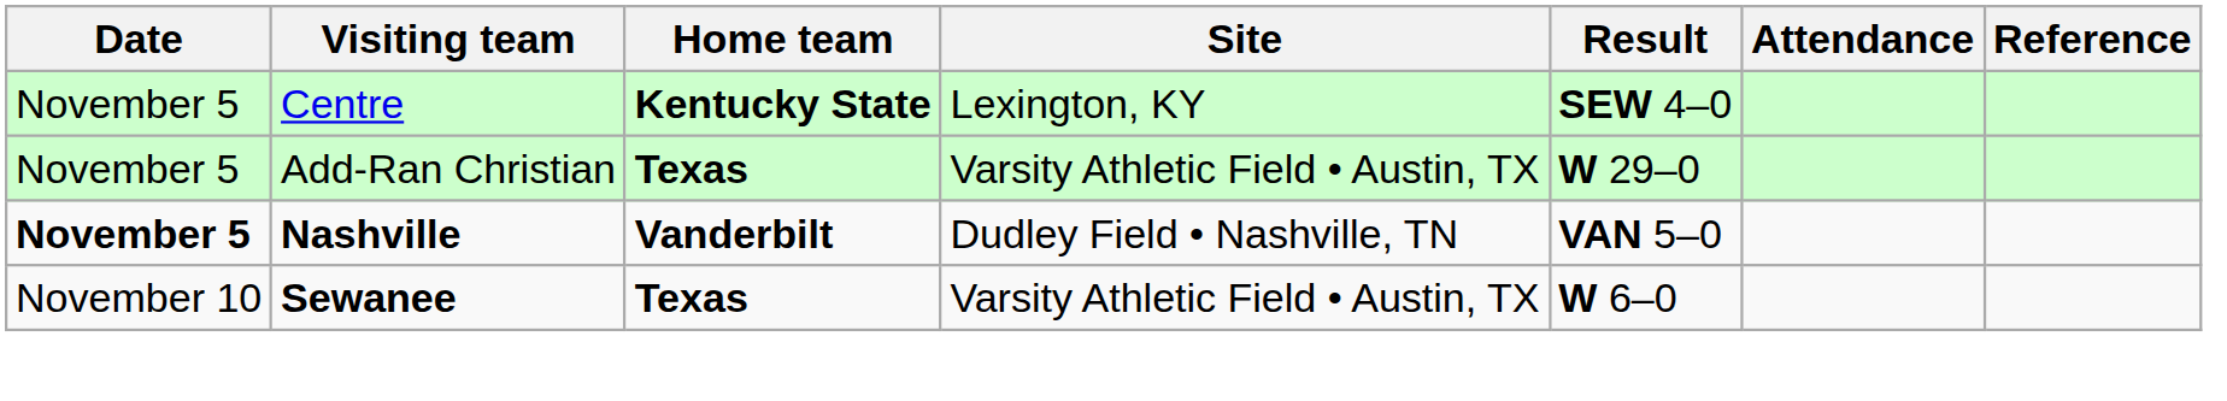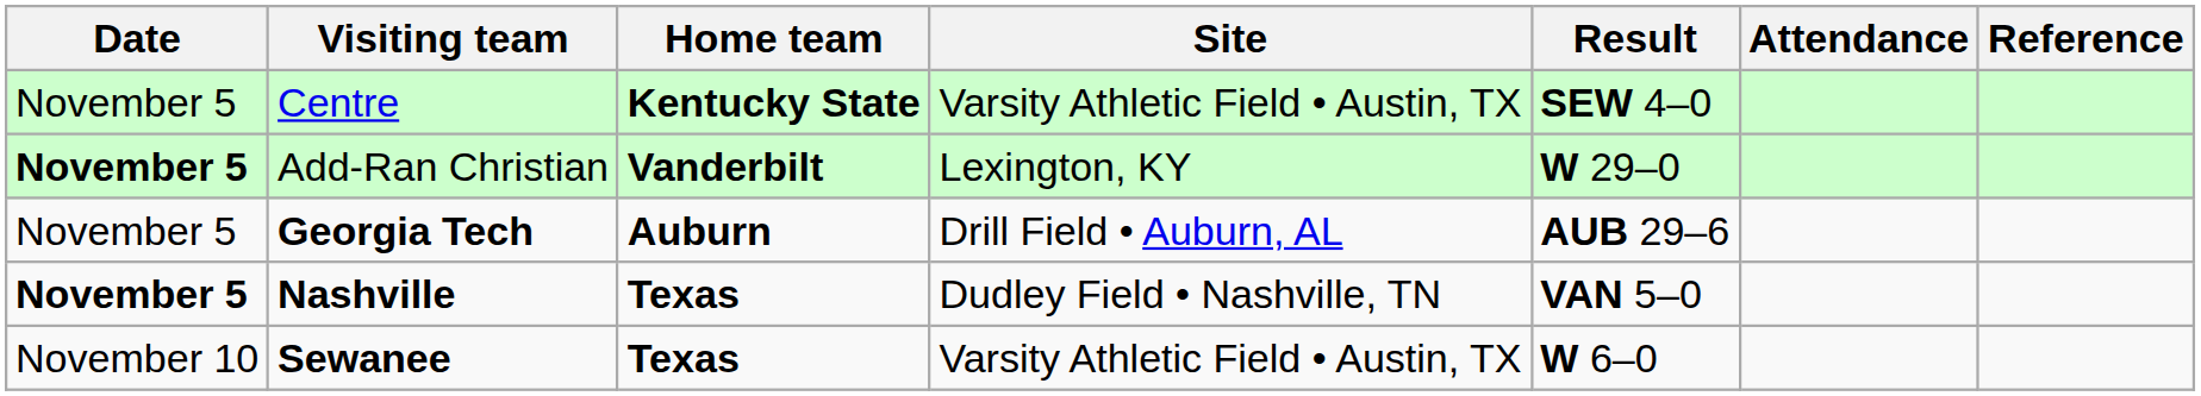 <table class="wikitable" style="font-size:95%;">
 <tr>
 <th>Date</th>
 <th>Visiting team</th>
 <th>Home team</th>
 <th>Site</th>
 <th>Result</th>
 <th>Attendance</th>
 <th class="unsortable">Reference</th>
 </tr>
 <tr bgcolor=ccffcc>
 <td>November 5</td>
 <td><a href='#'>Centre</a></td>
 <td><strong>Kentucky State</strong></td>
-<td>Lexington, KY</td>
+<td>Varsity Athletic Field • Austin, TX</td>
 <td><strong>SEW</strong> 4–0</td>
 <td></td>
 <td></td>
 </tr>
 <tr bgcolor=ccffcc>
+<td><strong>November 5</strong></td>
+<td>Add-Ran Christian</td>
+<td><strong>Vanderbilt</strong></td>
+<td>Lexington, KY</td>
+<td><strong>W</strong> 29–0</td>
+<td></td>
+<td></td>
+</tr>
+<tr bgcolor=>
 <td>November 5</td>
-<td>Add-Ran Christian</td>
-<td><strong>Texas</strong></td>
-<td>Varsity Athletic Field • Austin, TX</td>
-<td><strong>W</strong> 29–0</td>
+<td><strong>Georgia Tech</strong></td>
+<td><strong>Auburn</strong></td>
+<td>Drill Field • <a href='#'>Auburn, AL</a></td>
+<td><strong>AUB</strong> 29–6</td>
 <td></td>
 <td></td>
 </tr>
 <tr bgcolor=>
 <td><strong>November 5</strong></td>
 <td><strong>Nashville</strong></td>
-<td><strong>Vanderbilt</strong></td>
+<td><strong>Texas</strong></td>
 <td>Dudley Field • Nashville, TN</td>
 <td><strong>VAN</strong> 5–0</td>
 <td></td>
 <td></td>
 </tr>
 <tr bgcolor=>
 <td>November 10</td>
 <td><strong>Sewanee</strong></td>
 <td><strong>Texas</strong></td>
 <td>Varsity Athletic Field • Austin, TX</td>
 <td><strong>W</strong> 6–0</td>
 <td></td>
 <td></td>
 </tr>
 </table>
